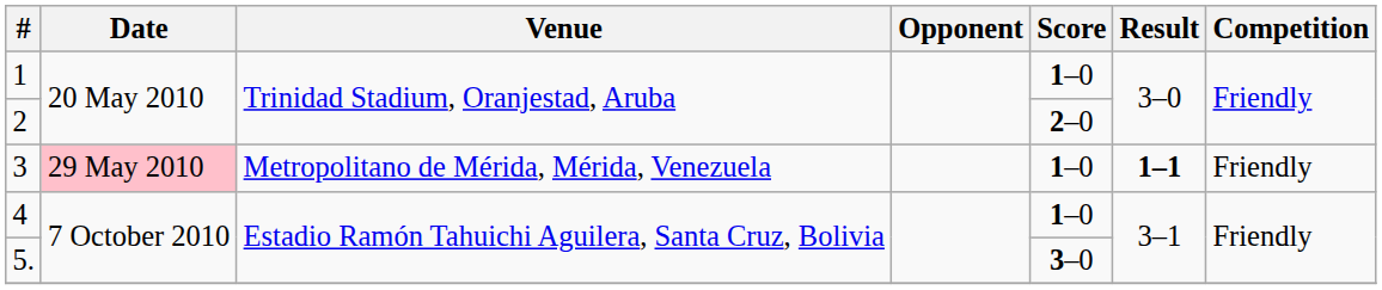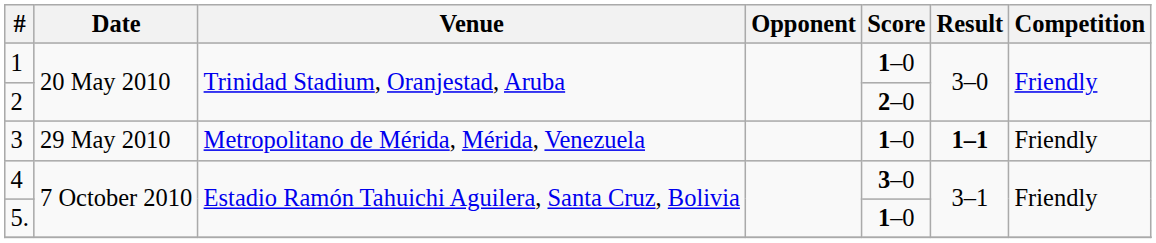 <table class="wikitable">
 <tr>
 <th>#</th>
 <th>Date</th>
 <th>Venue</th>
 <th>Opponent</th>
 <th>Score</th>
 <th>Result</th>
 <th>Competition</th>
 </tr>
 <tr>
 <td>1</td>
 <td rowspan="2">20 May 2010</td>
 <td rowspan="2"><a href='#'>Trinidad Stadium</a>, <a href='#'>Oranjestad</a>, <a href='#'>Aruba</a></td>
 <td rowspan="2"></td>
 <td align=center><strong>1</strong>–0</td>
 <td rowspan="2" align=center>3–0</td>
 <td rowspan="2"><a href='#'>Friendly</a></td>
 </tr>
 <tr>
 <td>2</td>
 <td align=center><strong>2</strong>–0</td>
 </tr>
 <tr>
 <td>3</td>
-<td style="background: pink;">29 May 2010</td>
+<td>29 May 2010</td>
 <td><a href='#'>Metropolitano de Mérida</a>, <a href='#'>Mérida</a>, <a href='#'>Venezuela</a></td>
 <td></td>
 <td align=center><strong>1</strong>–0</td>
 <td align=center><strong>1–1</strong></td>
 <td>Friendly</td>
 </tr>
 <tr>
 <td>4</td>
 <td rowspan="2">7 October 2010</td>
 <td rowspan="2"><a href='#'>Estadio Ramón Tahuichi Aguilera</a>, <a href='#'>Santa Cruz</a>,  <a href='#'>Bolivia</a></td>
 <td rowspan="2"></td>
-<td align=center><strong>1</strong>–0</td>
+<td align=center><strong>3</strong>–0</td>
 <td rowspan="2" align=center>3–1</td>
 <td rowspan="2">Friendly</td>
 </tr>
 <tr>
 <td>5.</td>
-<td align=center><strong>3</strong>–0</td>
+<td align=center><strong>1</strong>–0</td>
 </tr>
 <tr>
 </tr>
 </table>
